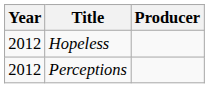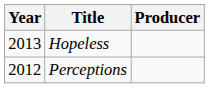 <table class="wikitable">
 <tr>
 <th>Year</th>
 <th>Title</th>
 <th>Producer</th>
 </tr>
 <tr>
-<td>2012</td>
+<td>2013</td>
 <td><em>Hopeless</em></td>
 <td></td>
 </tr>
 <tr>
 <td>2012</td>
 <td><em>Perceptions</em></td>
 <td></td>
 </tr>
 </table>
